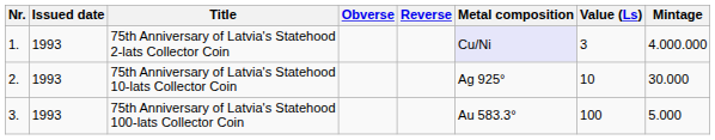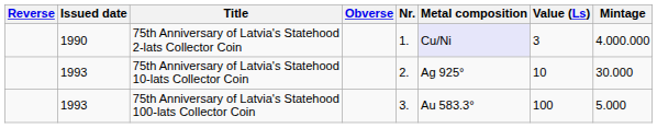 <table class="wikitable sortable" border="1">
 <tr>
-<th>Nr.</th>
+<th><a href='#'>Reverse</a></th>
 <th>Issued date</th>
 <th>Title</th>
 <th><a href='#'>Obverse</a></th>
-<th><a href='#'>Reverse</a></th>
+<th>Nr.</th>
 <th>Metal composition</th>
 <th>Value (<a href='#'>Ls</a>)</th>
 <th>Mintage</th>
 </tr>
 <tr>
-<td>1.</td>
-<td>1993</td>
+<td></td>
+<td>1990</td>
 <td>75th Anniversary of Latvia's Statehood<br>2-lats Collector Coin</td>
 <td></td>
-<td></td>
+<td>1.</td>
 <td style="background: lavender;">Cu/Ni</td>
 <td>3</td>
 <td>4.000.000</td>
 </tr>
 <tr>
-<td>2.</td>
+<td></td>
 <td>1993</td>
 <td>75th Anniversary of Latvia's Statehood<br>10-lats Collector Coin</td>
 <td></td>
-<td></td>
+<td>2.</td>
 <td>Ag 925°</td>
 <td>10</td>
 <td>30.000</td>
 </tr>
 <tr>
-<td>3.</td>
+<td></td>
 <td>1993</td>
 <td>75th Anniversary of Latvia's Statehood<br>100-lats Collector Coin</td>
 <td></td>
-<td></td>
+<td>3.</td>
 <td>Au 583.3°</td>
 <td>100</td>
 <td>5.000</td>
 </tr>
 </table>
